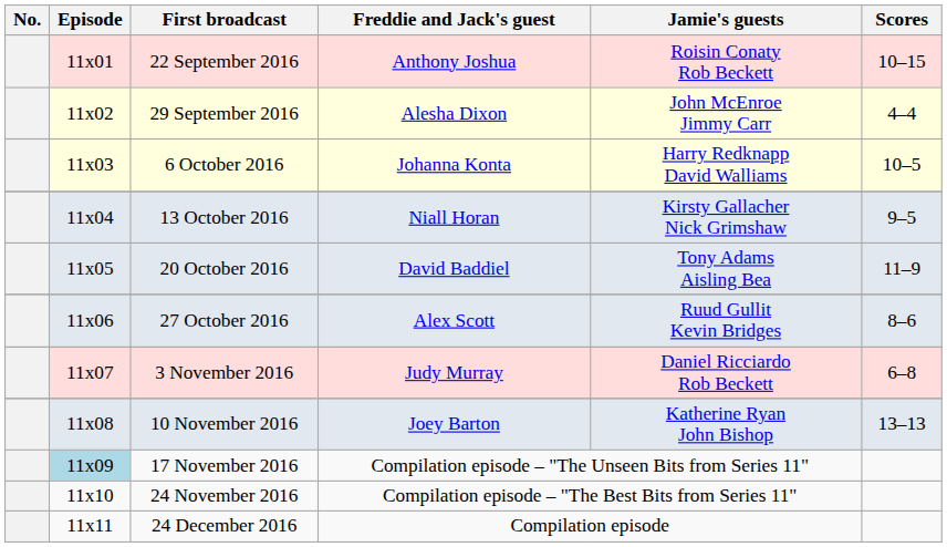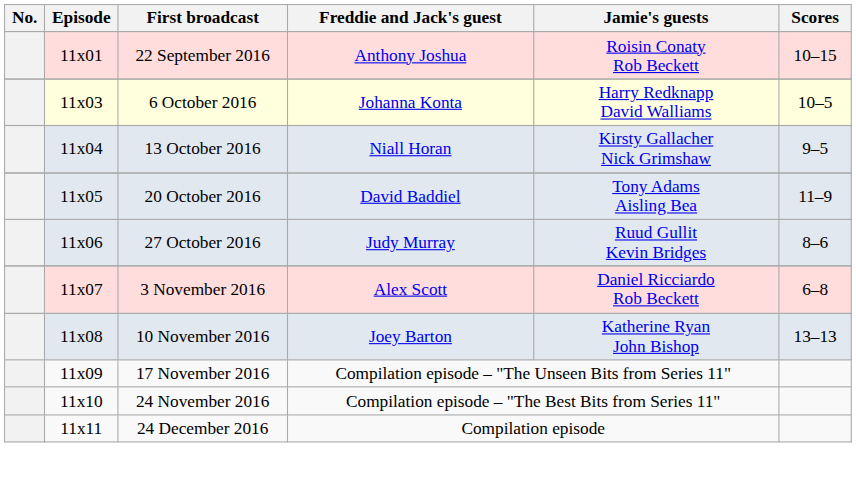 <table class="wikitable plainrowheaders"  style="text-align:center;">
 <tr>
 <th scope"col" style="width:30px;">No.</th>
 <th scope"col" style="width:60px;">Episode</th>
 <th scope"col" style="width:150px;">First broadcast</th>
 <th scope"col" style="width:220px;">Freddie and Jack's guest</th>
 <th scope"col" style="width:220px;">Jamie's guests</th>
 <th scope"col" style="width:60px;">Scores</th>
 </tr>
 <tr>
 </tr>
 <tr style="background:#fdd;">
 <th scope="row"></th>
 <td>11x01</td>
 <td>22 September 2016</td>
 <td><a href='#'>Anthony Joshua</a></td>
 <td><a href='#'>Roisin Conaty</a><br><a href='#'>Rob Beckett</a></td>
 <td>10–15</td>
-</tr>
-<tr style="background:#ffffdd">
-<th scope="row"></th>
-<td>11x02</td>
-<td>29 September 2016</td>
-<td><a href='#'>Alesha Dixon</a></td>
-<td><a href='#'>John McEnroe</a><br><a href='#'>Jimmy Carr</a></td>
-<td>4–4</td>
 </tr>
 <tr>
 </tr>
 <tr style="background:#ffffdd">
 <th scope="row"></th>
 <td>11x03</td>
 <td>6 October 2016</td>
 <td><a href='#'>Johanna Konta</a></td>
 <td><a href='#'>Harry Redknapp</a><br><a href='#'>David Walliams</a></td>
 <td>10–5</td>
 </tr>
 <tr>
 </tr>
 <tr style="background:#e1e8ef">
 <th scope="row"></th>
 <td>11x04</td>
 <td>13 October 2016</td>
 <td><a href='#'>Niall Horan</a></td>
 <td><a href='#'>Kirsty Gallacher</a><br><a href='#'>Nick Grimshaw</a></td>
 <td>9–5</td>
 </tr>
 <tr>
 </tr>
 <tr style="background:#e1e8ef">
 <th scope="row"></th>
 <td>11x05</td>
 <td>20 October 2016</td>
 <td><a href='#'>David Baddiel</a></td>
 <td><a href='#'>Tony Adams</a><br><a href='#'>Aisling Bea</a></td>
 <td>11–9</td>
 </tr>
 <tr>
 </tr>
 <tr style="background:#e1e8ef">
 <th scope="row"></th>
 <td>11x06</td>
 <td>27 October 2016</td>
-<td><a href='#'>Alex Scott</a></td>
+<td><a href='#'>Judy Murray</a></td>
 <td><a href='#'>Ruud Gullit</a><br><a href='#'>Kevin Bridges</a></td>
 <td>8–6</td>
 </tr>
 <tr>
 </tr>
 <tr style="background:#fdd;">
 <th scope="row"></th>
 <td>11x07</td>
 <td>3 November 2016</td>
-<td><a href='#'>Judy Murray</a></td>
+<td><a href='#'>Alex Scott</a></td>
 <td><a href='#'>Daniel Ricciardo</a><br><a href='#'>Rob Beckett</a></td>
 <td>6–8</td>
 </tr>
 <tr>
 </tr>
 <tr style="background:#e1e8ef">
 <th scope="row"></th>
 <td>11x08</td>
 <td>10 November 2016</td>
 <td><a href='#'>Joey Barton</a></td>
 <td><a href='#'>Katherine Ryan</a><br><a href='#'>John Bishop</a></td>
 <td>13–13</td>
 </tr>
 <tr>
 <th scope="row"></th>
-<td style="background: lightblue;">11x09</td>
+<td>11x09</td>
 <td>17 November 2016</td>
 <td colspan="2">Compilation episode – "The Unseen Bits from Series 11"</td>
 <td></td>
 </tr>
 <tr>
 <th scope="row"></th>
 <td>11x10</td>
 <td>24 November 2016</td>
 <td colspan="2">Compilation episode – "The Best Bits from Series 11"</td>
 <td></td>
 </tr>
 <tr>
 <th scope="row"></th>
 <td>11x11</td>
 <td>24 December 2016</td>
 <td colspan="2">Compilation episode</td>
 <td></td>
 </tr>
 </table>
